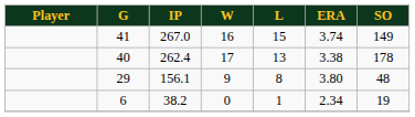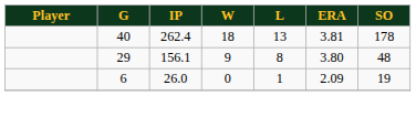 <table class="wikitable sortable">
 <tr>
 <th style="background:#0C371D;color:#ffc322;" width="16%">Player</th>
 <th style="background:#0C371D;color:#ffc322;" width="9%">G</th>
 <th style="background:#0C371D;color:#ffc322;" width="9%">IP</th>
 <th style="background:#0C371D;color:#ffc322;" width="9%">W</th>
 <th style="background:#0C371D;color:#ffc322;" width="9%">L</th>
 <th style="background:#0C371D;color:#ffc322;" width="9%">ERA</th>
 <th style="background:#0C371D;color:#ffc322;" width="9%">SO</th>
 </tr>
 <tr align="center">
 <td></td>
-<td>41</td>
-<td>267.0</td>
-<td>16</td>
-<td>15</td>
-<td>3.74</td>
-<td>149</td>
-</tr>
-<tr align="center">
-<td></td>
 <td>40</td>
 <td>262.4</td>
-<td>17</td>
+<td>18</td>
 <td>13</td>
-<td>3.38</td>
+<td>3.81</td>
 <td>178</td>
 </tr>
 <tr align="center">
 <td></td>
 <td>29</td>
 <td>156.1</td>
 <td>9</td>
 <td>8</td>
 <td>3.80</td>
 <td>48</td>
 </tr>
 <tr align="center">
 <td></td>
 <td>6</td>
-<td>38.2</td>
+<td>26.0</td>
 <td>0</td>
 <td>1</td>
-<td>2.34</td>
+<td>2.09</td>
 <td>19</td>
 </tr>
 <tr align="center">
 </tr>
 </table>
